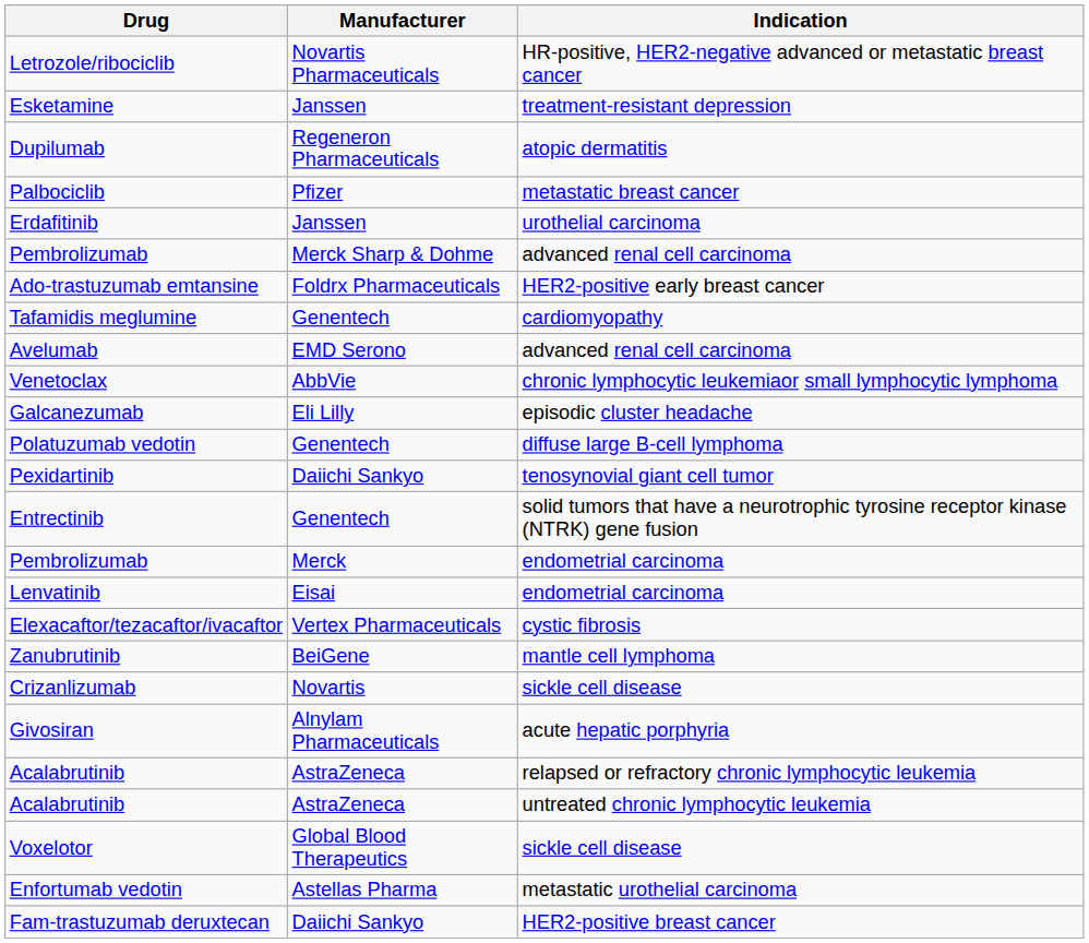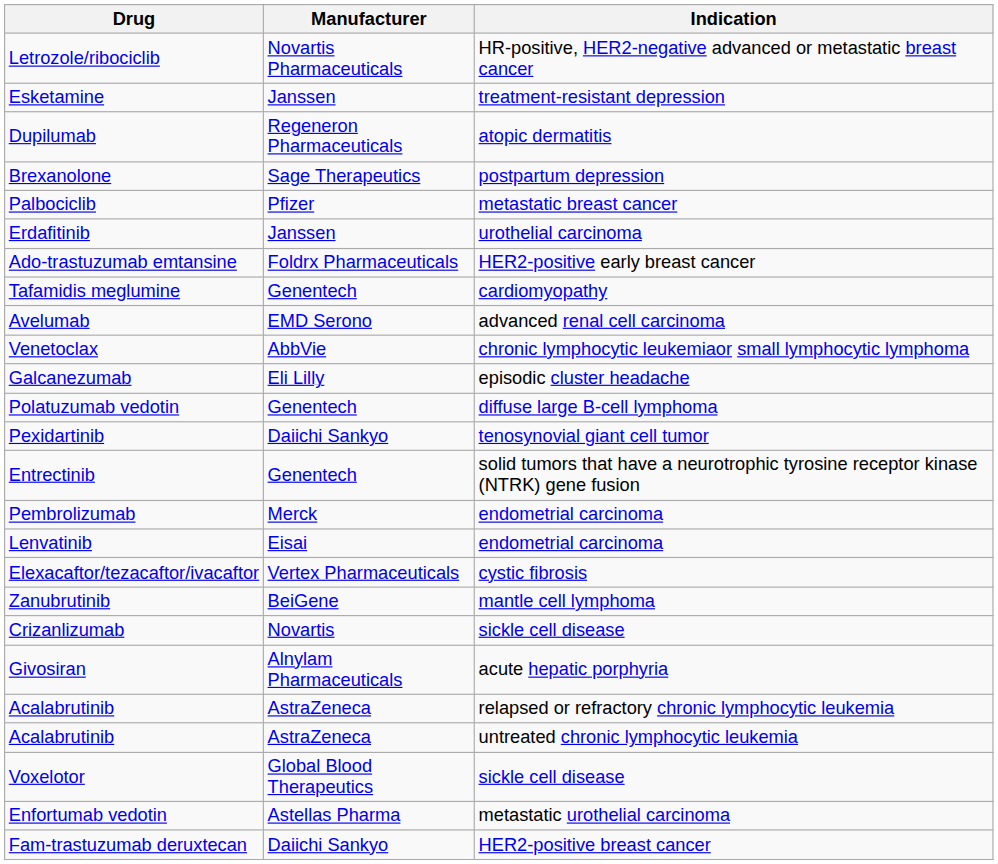 <table class="sortable wikitable">
 <tr>
 <th>Drug</th>
 <th>Manufacturer</th>
 <th>Indication</th>
 </tr>
 <tr>
 <td><a href='#'>Letrozole/ribociclib</a></td>
 <td><a href='#'>Novartis Pharmaceuticals</a></td>
 <td>HR-positive, <a href='#'>HER2-negative</a> advanced or metastatic <a href='#'>breast cancer</a></td>
 </tr>
 <tr>
 <td><a href='#'>Esketamine</a></td>
 <td><a href='#'>Janssen</a></td>
 <td><a href='#'>treatment-resistant depression</a></td>
 </tr>
 <tr>
 <td><a href='#'>Dupilumab</a></td>
 <td><a href='#'>Regeneron Pharmaceuticals</a></td>
 <td><a href='#'>atopic dermatitis</a></td>
 </tr>
 <tr>
+<td><a href='#'>Brexanolone</a></td>
+<td><a href='#'>Sage Therapeutics</a></td>
+<td><a href='#'>postpartum depression</a></td>
+</tr>
+<tr>
 <td><a href='#'>Palbociclib</a></td>
 <td><a href='#'>Pfizer</a></td>
 <td><a href='#'>metastatic breast cancer</a></td>
 </tr>
 <tr>
 <td><a href='#'>Erdafitinib</a></td>
 <td><a href='#'>Janssen</a></td>
 <td><a href='#'>urothelial carcinoma</a></td>
-</tr>
-<tr>
-<td><a href='#'>Pembrolizumab</a></td>
-<td><a href='#'>Merck Sharp & Dohme</a></td>
-<td>advanced <a href='#'>renal cell carcinoma</a></td>
 </tr>
 <tr>
 <td><a href='#'>Ado-trastuzumab emtansine</a></td>
 <td><a href='#'>Foldrx Pharmaceuticals</a></td>
 <td><a href='#'>HER2-positive</a> early breast cancer</td>
 </tr>
 <tr>
 <td><a href='#'>Tafamidis meglumine</a></td>
 <td><a href='#'>Genentech</a></td>
 <td><a href='#'>cardiomyopathy</a></td>
 </tr>
 <tr>
 <td><a href='#'>Avelumab</a></td>
 <td><a href='#'>EMD Serono</a></td>
 <td>advanced <a href='#'>renal cell carcinoma</a></td>
 </tr>
 <tr>
 <td><a href='#'>Venetoclax</a></td>
 <td><a href='#'>AbbVie</a></td>
 <td><a href='#'>chronic lymphocytic leukemiaor</a> <a href='#'>small lymphocytic lymphoma</a></td>
 </tr>
 <tr>
 <td><a href='#'>Galcanezumab</a></td>
 <td><a href='#'>Eli Lilly</a></td>
 <td>episodic <a href='#'>cluster headache</a></td>
 </tr>
 <tr>
 <td><a href='#'>Polatuzumab vedotin</a></td>
 <td><a href='#'>Genentech</a></td>
 <td><a href='#'>diffuse large B-cell lymphoma</a></td>
 </tr>
 <tr>
 <td><a href='#'>Pexidartinib</a></td>
 <td><a href='#'>Daiichi Sankyo</a></td>
 <td><a href='#'>tenosynovial giant cell tumor</a></td>
 </tr>
 <tr>
 <td><a href='#'>Entrectinib</a></td>
 <td><a href='#'>Genentech</a></td>
 <td>solid tumors that have a neurotrophic tyrosine receptor kinase (NTRK) gene fusion</td>
 </tr>
 <tr>
 <td><a href='#'>Pembrolizumab</a></td>
 <td><a href='#'>Merck</a></td>
 <td><a href='#'>endometrial carcinoma</a></td>
 </tr>
 <tr>
 <td><a href='#'>Lenvatinib</a></td>
 <td><a href='#'>Eisai</a></td>
 <td><a href='#'>endometrial carcinoma</a></td>
 </tr>
 <tr>
 <td><a href='#'>Elexacaftor/tezacaftor/ivacaftor</a></td>
 <td><a href='#'>Vertex Pharmaceuticals</a></td>
 <td><a href='#'>cystic fibrosis</a></td>
 </tr>
 <tr>
 <td><a href='#'>Zanubrutinib</a></td>
 <td><a href='#'>BeiGene</a></td>
 <td><a href='#'>mantle cell lymphoma</a></td>
 </tr>
 <tr>
 <td><a href='#'>Crizanlizumab</a></td>
 <td><a href='#'>Novartis</a></td>
 <td><a href='#'>sickle cell disease</a></td>
 </tr>
 <tr>
 <td><a href='#'>Givosiran</a></td>
 <td><a href='#'>Alnylam Pharmaceuticals</a></td>
 <td>acute <a href='#'>hepatic porphyria</a></td>
 </tr>
 <tr>
 <td><a href='#'>Acalabrutinib</a></td>
 <td><a href='#'>AstraZeneca</a></td>
 <td>relapsed or refractory <a href='#'>chronic lymphocytic leukemia</a></td>
 </tr>
 <tr>
 <td><a href='#'>Acalabrutinib</a></td>
 <td><a href='#'>AstraZeneca</a></td>
 <td>untreated <a href='#'>chronic lymphocytic leukemia</a></td>
 </tr>
 <tr>
 <td><a href='#'>Voxelotor</a></td>
 <td><a href='#'>Global Blood Therapeutics</a></td>
 <td><a href='#'>sickle cell disease</a></td>
 </tr>
 <tr>
 <td><a href='#'>Enfortumab vedotin</a></td>
 <td><a href='#'>Astellas Pharma</a></td>
 <td>metastatic <a href='#'>urothelial carcinoma</a></td>
 </tr>
 <tr>
 <td><a href='#'>Fam-trastuzumab deruxtecan</a></td>
 <td><a href='#'>Daiichi Sankyo</a></td>
 <td><a href='#'>HER2-positive breast cancer</a></td>
 </tr>
 <tr>
 </tr>
 </table>
